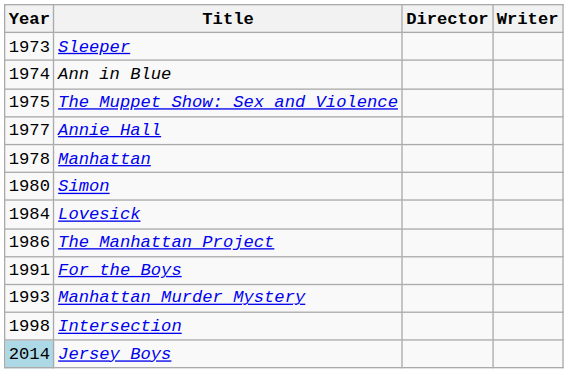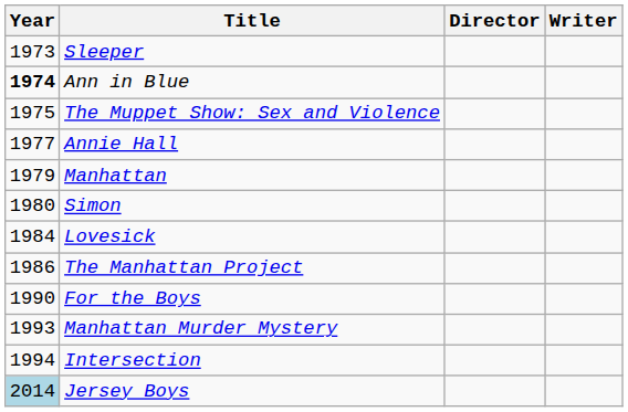 <table class="wikitable">
 <tr>
 <th>Year</th>
 <th>Title</th>
 <th>Director</th>
 <th>Writer</th>
 </tr>
 <tr>
 <td>1973</td>
 <td><em><a href='#'>Sleeper</a></em></td>
 <td></td>
 <td></td>
 </tr>
 <tr>
-<td>1974</td>
+<td><strong>1974</strong></td>
 <td><em>Ann in Blue</em></td>
 <td></td>
 <td></td>
 </tr>
 <tr>
 <td>1975</td>
 <td><em><a href='#'>The Muppet Show: Sex and Violence</a></em></td>
 <td></td>
 <td></td>
 </tr>
 <tr>
 <td>1977</td>
 <td><em><a href='#'>Annie Hall</a></em></td>
 <td></td>
 <td></td>
 </tr>
 <tr>
-<td>1978</td>
+<td>1979</td>
 <td><em><a href='#'>Manhattan</a></em></td>
 <td></td>
 <td></td>
 </tr>
 <tr>
 <td>1980</td>
 <td><em><a href='#'>Simon</a></em></td>
 <td></td>
 <td></td>
 </tr>
 <tr>
 <td>1984</td>
 <td><em><a href='#'>Lovesick</a></em></td>
 <td></td>
 <td></td>
 </tr>
 <tr>
 <td>1986</td>
 <td><em><a href='#'>The Manhattan Project</a></em></td>
 <td></td>
 <td></td>
 </tr>
 <tr>
-<td>1991</td>
+<td>1990</td>
 <td><em><a href='#'>For the Boys</a></em></td>
 <td></td>
 <td></td>
 </tr>
 <tr>
 <td>1993</td>
 <td><em><a href='#'>Manhattan Murder Mystery</a></em></td>
 <td></td>
 <td></td>
 </tr>
 <tr>
-<td>1998</td>
+<td>1994</td>
 <td><em><a href='#'>Intersection</a></em></td>
 <td></td>
 <td></td>
 </tr>
 <tr>
 <td style="background: lightblue;">2014</td>
 <td><em><a href='#'>Jersey Boys</a></em></td>
 <td></td>
 <td></td>
 </tr>
 </table>
